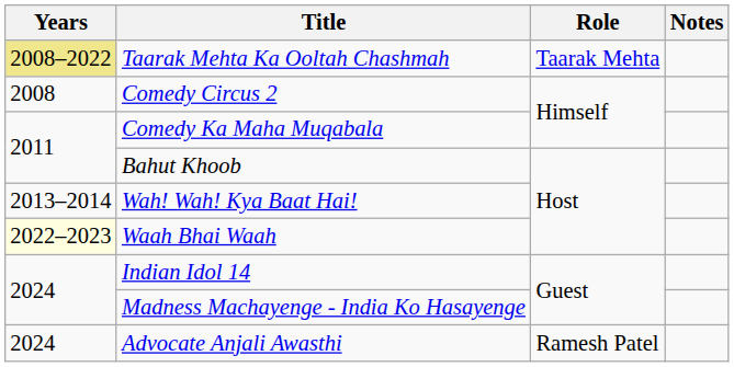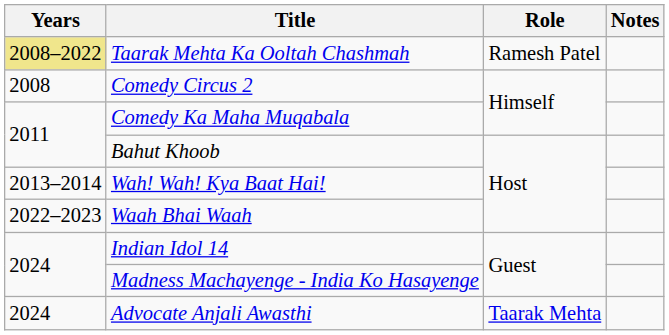 <table class="wikitable sortable plainrowheaders">
 <tr>
 <th scope="col">Years</th>
 <th scope="col">Title</th>
 <th scope="col">Role</th>
 <th scope="col" class="unsortable">Notes</th>
 </tr>
 <tr>
 <td style="background: khaki;">2008–2022</td>
 <td><em><a href='#'>Taarak Mehta Ka Ooltah Chashmah</a></em></td>
-<td><a href='#'>Taarak Mehta</a></td>
+<td>Ramesh Patel</td>
 <td></td>
 </tr>
 <tr>
 <td>2008</td>
 <td><em><a href='#'>Comedy Circus 2</a></em></td>
 <td rowspan="2">Himself</td>
 <td></td>
 </tr>
 <tr>
 <td rowspan="2">2011</td>
 <td><em><a href='#'>Comedy Ka Maha Muqabala</a></em></td>
 <td></td>
 </tr>
 <tr>
 <td><em>Bahut Khoob</em></td>
 <td rowspan="3">Host</td>
 <td></td>
 </tr>
 <tr>
 <td>2013–2014</td>
 <td><em><a href='#'>Wah! Wah! Kya Baat Hai!</a></em></td>
 <td></td>
 </tr>
 <tr>
-<td style="background: lightyellow;">2022–2023</td>
+<td>2022–2023</td>
 <td><em><a href='#'>Waah Bhai Waah</a></em></td>
 <td></td>
 </tr>
 <tr>
 <td rowspan="2">2024</td>
 <td><em><a href='#'>Indian Idol 14</a></em></td>
 <td rowspan="2">Guest</td>
 <td></td>
 </tr>
 <tr>
 <td><em><a href='#'>Madness Machayenge - India Ko Hasayenge</a></em></td>
 <td></td>
 </tr>
 <tr>
 <td>2024</td>
 <td><em><a href='#'>Advocate Anjali Awasthi</a></em></td>
-<td>Ramesh Patel</td>
+<td><a href='#'>Taarak Mehta</a></td>
 <td></td>
 </tr>
 </table>
